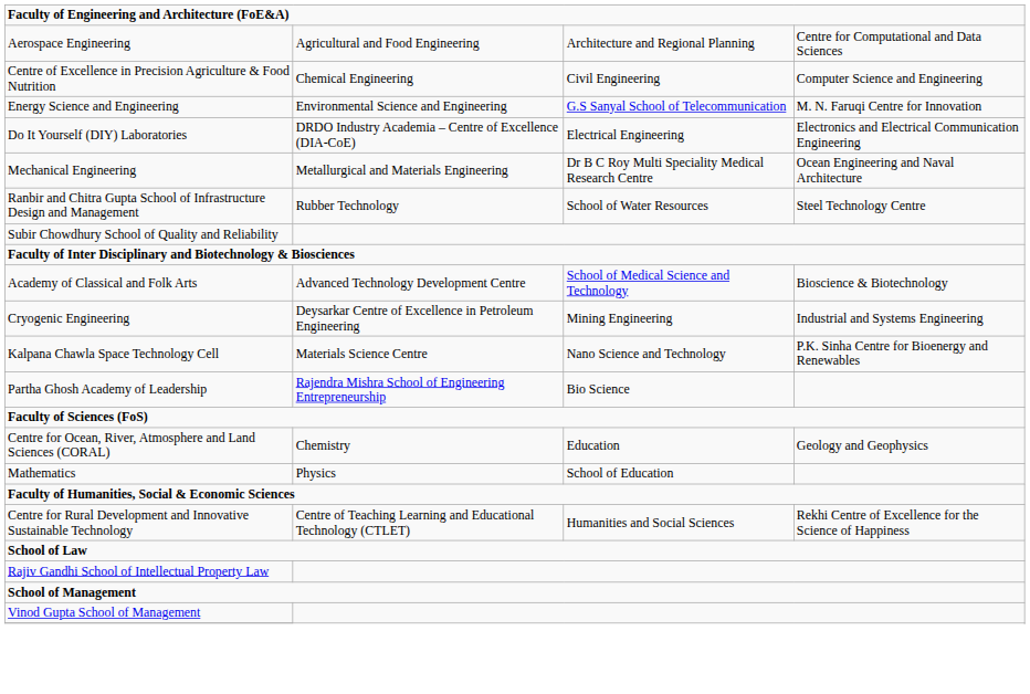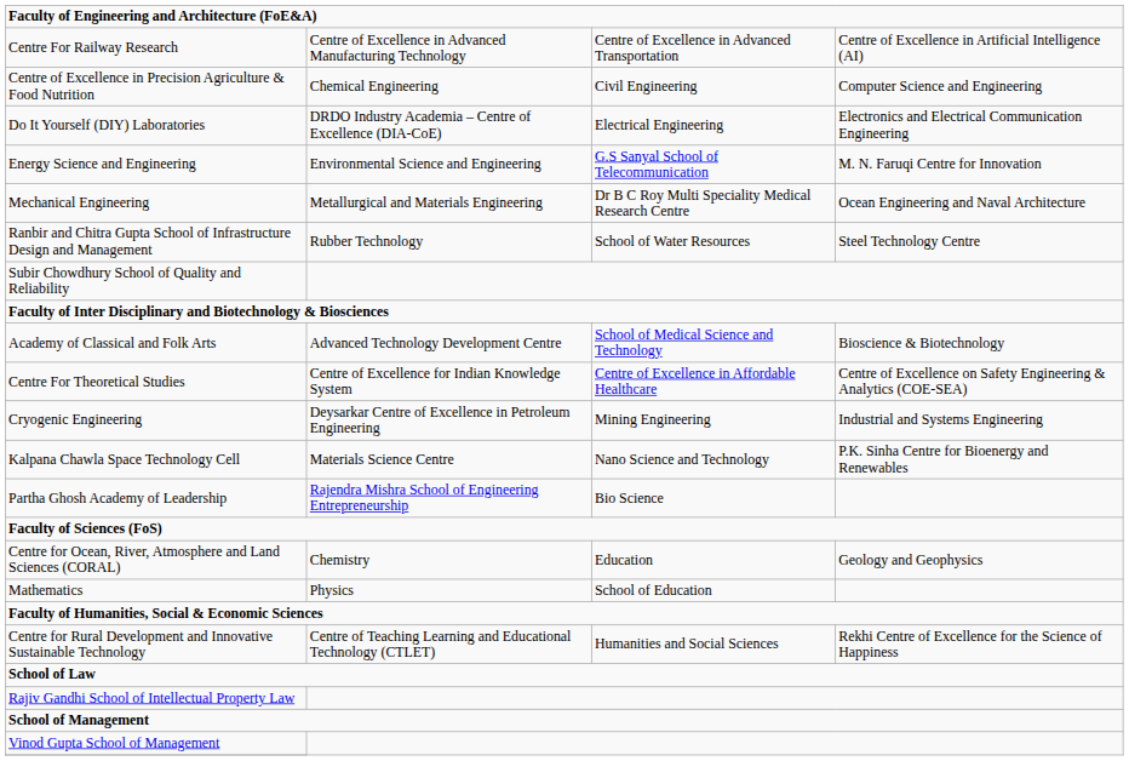 <table class="wikitable sortable">
 <tr>
 <td colspan="4"><strong>Faculty of Engineering and Architecture (FoE&A)</strong></td>
 </tr>
 <tr>
-<td>Aerospace Engineering</td>
-<td>Agricultural and Food Engineering</td>
-<td>Architecture and Regional Planning</td>
-<td>Centre for Computational and Data Sciences</td>
+<td>Centre For Railway Research</td>
+<td>Centre of Excellence in Advanced Manufacturing Technology</td>
+<td>Centre of Excellence in Advanced Transportation</td>
+<td>Centre of Excellence in Artificial Intelligence (AI)</td>
 </tr>
 <tr>
 <td>Centre of Excellence in Precision Agriculture & Food Nutrition</td>
 <td>Chemical Engineering</td>
 <td>Civil Engineering</td>
 <td>Computer Science and Engineering</td>
 </tr>
 <tr>
+<td>Do It Yourself (DIY) Laboratories</td>
+<td>DRDO Industry Academia – Centre of Excellence (DIA-CoE)</td>
+<td>Electrical Engineering</td>
+<td>Electronics and Electrical Communication Engineering</td>
+</tr>
+<tr>
 <td>Energy Science and Engineering</td>
 <td>Environmental Science and Engineering</td>
 <td><a href='#'>G.S Sanyal School of Telecommunication</a></td>
 <td>M. N. Faruqi Centre for Innovation</td>
-</tr>
-<tr>
-<td>Do It Yourself (DIY) Laboratories</td>
-<td>DRDO Industry Academia – Centre of Excellence (DIA-CoE)</td>
-<td>Electrical Engineering</td>
-<td>Electronics and Electrical Communication Engineering</td>
 </tr>
 <tr>
 <td>Mechanical Engineering</td>
 <td>Metallurgical and Materials Engineering</td>
 <td>Dr B C Roy Multi Speciality Medical Research Centre</td>
 <td>Ocean Engineering and Naval Architecture</td>
 </tr>
 <tr>
 <td>Ranbir and Chitra Gupta School of Infrastructure Design and Management</td>
 <td>Rubber Technology</td>
 <td>School of Water Resources</td>
 <td>Steel Technology Centre</td>
 </tr>
 <tr>
 <td>Subir Chowdhury School of Quality and Reliability</td>
 </tr>
 <tr>
 <td colspan="4"><strong>Faculty of Inter Disciplinary and Biotechnology & Biosciences</strong></td>
 </tr>
 <tr>
 <td>Academy of Classical and Folk Arts</td>
 <td>Advanced Technology Development Centre</td>
 <td><a href='#'>School of Medical Science and Technology</a></td>
 <td>Bioscience & Biotechnology</td>
+</tr>
+<tr>
+<td>Centre For Theoretical Studies</td>
+<td>Centre of Excellence for Indian Knowledge System</td>
+<td><a href='#'>Centre of Excellence in Affordable Healthcare</a></td>
+<td>Centre of Excellence on Safety Engineering & Analytics (COE-SEA)</td>
 </tr>
 <tr>
 <td>Cryogenic Engineering</td>
 <td>Deysarkar Centre of Excellence in Petroleum Engineering</td>
 <td>Mining Engineering</td>
 <td>Industrial and Systems Engineering</td>
 </tr>
 <tr>
 <td>Kalpana Chawla Space Technology Cell</td>
 <td>Materials Science Centre</td>
 <td>Nano Science and Technology</td>
 <td>P.K. Sinha Centre for Bioenergy and Renewables</td>
 </tr>
 <tr>
 <td>Partha Ghosh Academy of Leadership</td>
 <td><a href='#'>Rajendra Mishra School of Engineering Entrepreneurship</a></td>
 <td>Bio Science</td>
 </tr>
 <tr>
 <td colspan="4"><strong>Faculty of Sciences (FoS)</strong></td>
 </tr>
 <tr>
 <td>Centre for Ocean, River, Atmosphere and Land Sciences (CORAL)</td>
 <td>Chemistry</td>
 <td>Education</td>
 <td>Geology and Geophysics</td>
 </tr>
 <tr>
 <td>Mathematics</td>
 <td>Physics</td>
 <td>School of Education</td>
 </tr>
 <tr>
 <td colspan="4"><strong>Faculty of Humanities, Social & Economic Sciences</strong></td>
 </tr>
 <tr>
 <td>Centre for Rural Development and Innovative Sustainable Technology</td>
 <td>Centre of Teaching Learning and Educational Technology (CTLET)</td>
 <td>Humanities and Social Sciences</td>
 <td>Rekhi Centre of Excellence for the Science of Happiness</td>
 </tr>
 <tr>
 <td colspan="4"><strong>School of Law</strong></td>
 </tr>
 <tr>
 <td><a href='#'>Rajiv Gandhi School of Intellectual Property Law</a></td>
 </tr>
 <tr>
 <td colspan="4"><strong>School of Management</strong></td>
 </tr>
 <tr>
 <td><a href='#'>Vinod Gupta School of Management</a></td>
 </tr>
 <tr>
 </tr>
 </table>
